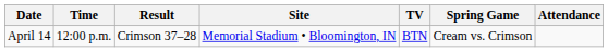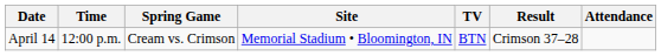 <table class="wikitable" style="font-size:95%;">
 <tr>
 <th>Date</th>
 <th>Time</th>
-<th>Result</th>
+<th>Spring Game</th>
 <th>Site</th>
 <th>TV</th>
-<th>Spring Game</th>
+<th>Result</th>
 <th>Attendance</th>
 </tr>
 <tr>
 <td>April 14</td>
 <td>12:00 p.m.</td>
-<td>Crimson 37–28</td>
+<td>Cream vs. Crimson</td>
 <td><a href='#'>Memorial Stadium</a> • <a href='#'>Bloomington, IN</a></td>
 <td><a href='#'>BTN</a></td>
-<td>Cream vs. Crimson</td>
+<td>Crimson 37–28</td>
 <td></td>
 </tr>
 </table>
